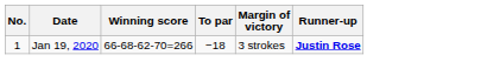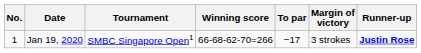 <table class="wikitable" style="font-size:95%;">
 <tr>
 <th>No.</th>
 <th>Date</th>
+<th>Tournament</th>
 <th>Winning score</th>
 <th>To par</th>
 <th>Margin of<br>victory</th>
 <th>Runner-up</th>
 </tr>
 <tr>
 <td align=center>1</td>
 <td align=right>Jan 19, <a href='#'>2020</a></td>
+<td><a href='#'>SMBC Singapore Open</a><sup>1</sup></td>
 <td align=right>66-68-62-70=266</td>
-<td align=center>−18</td>
+<td align=center>−17</td>
 <td>3 strokes</td>
 <td><strong> <a href='#'>Justin Rose</a></strong></td>
 </tr>
 </table>
